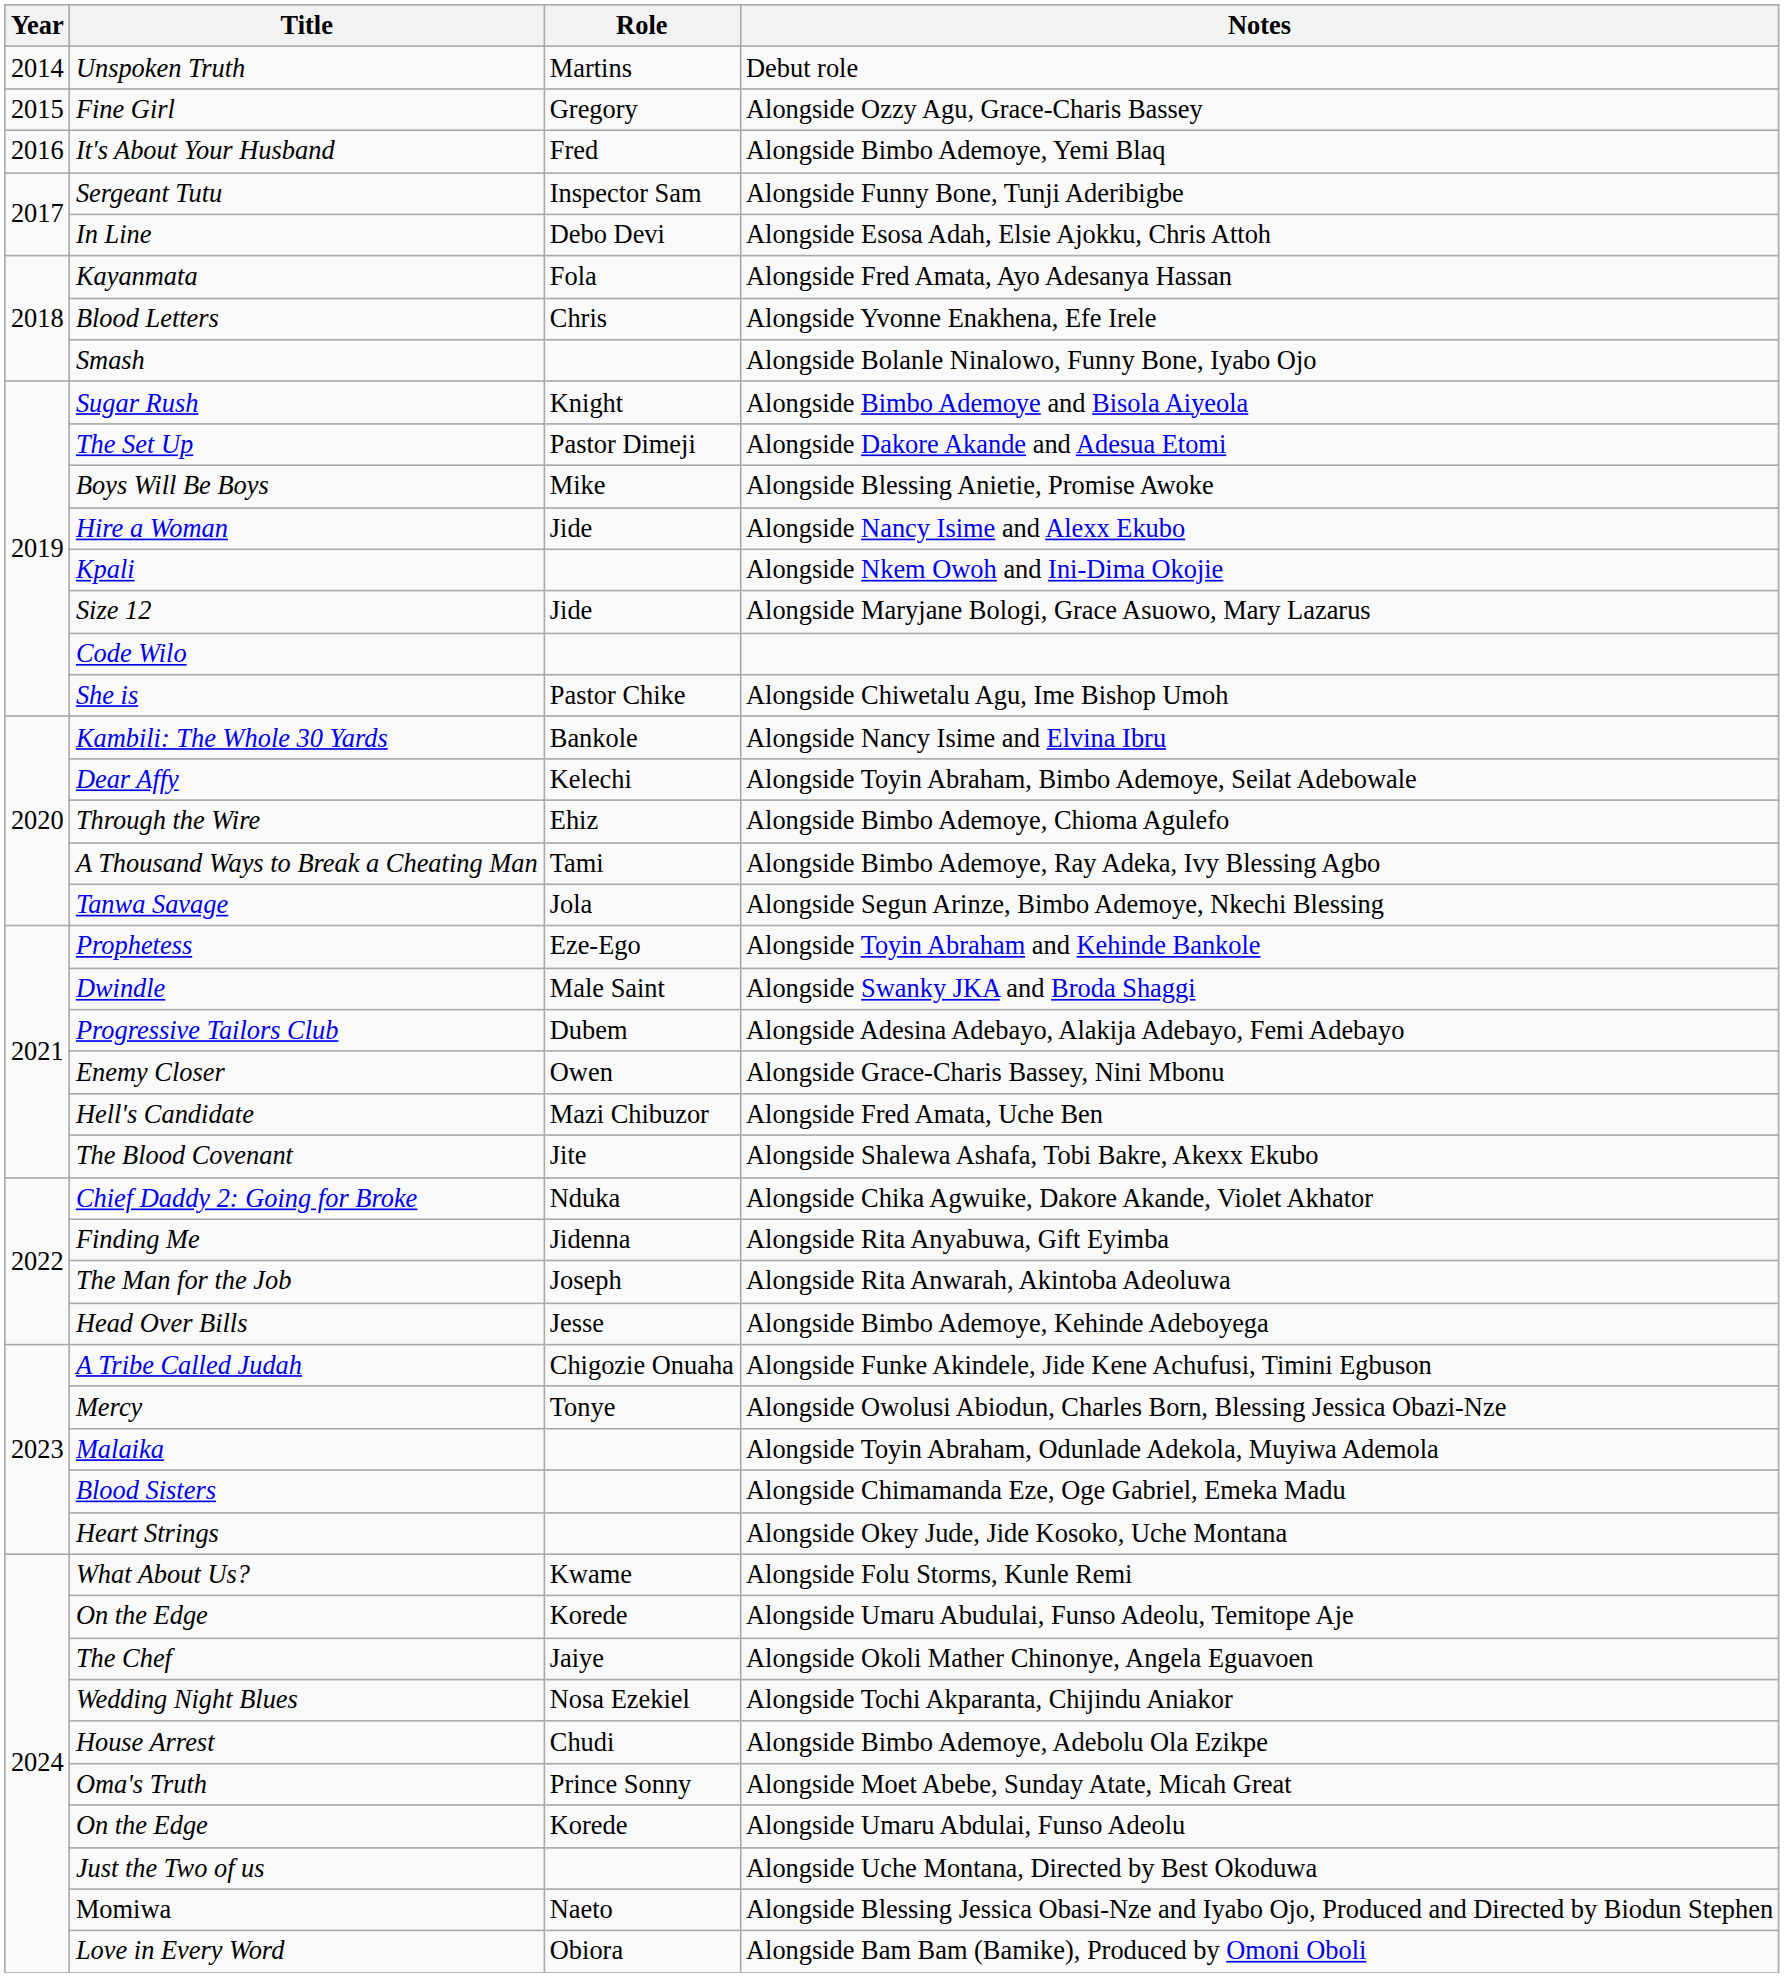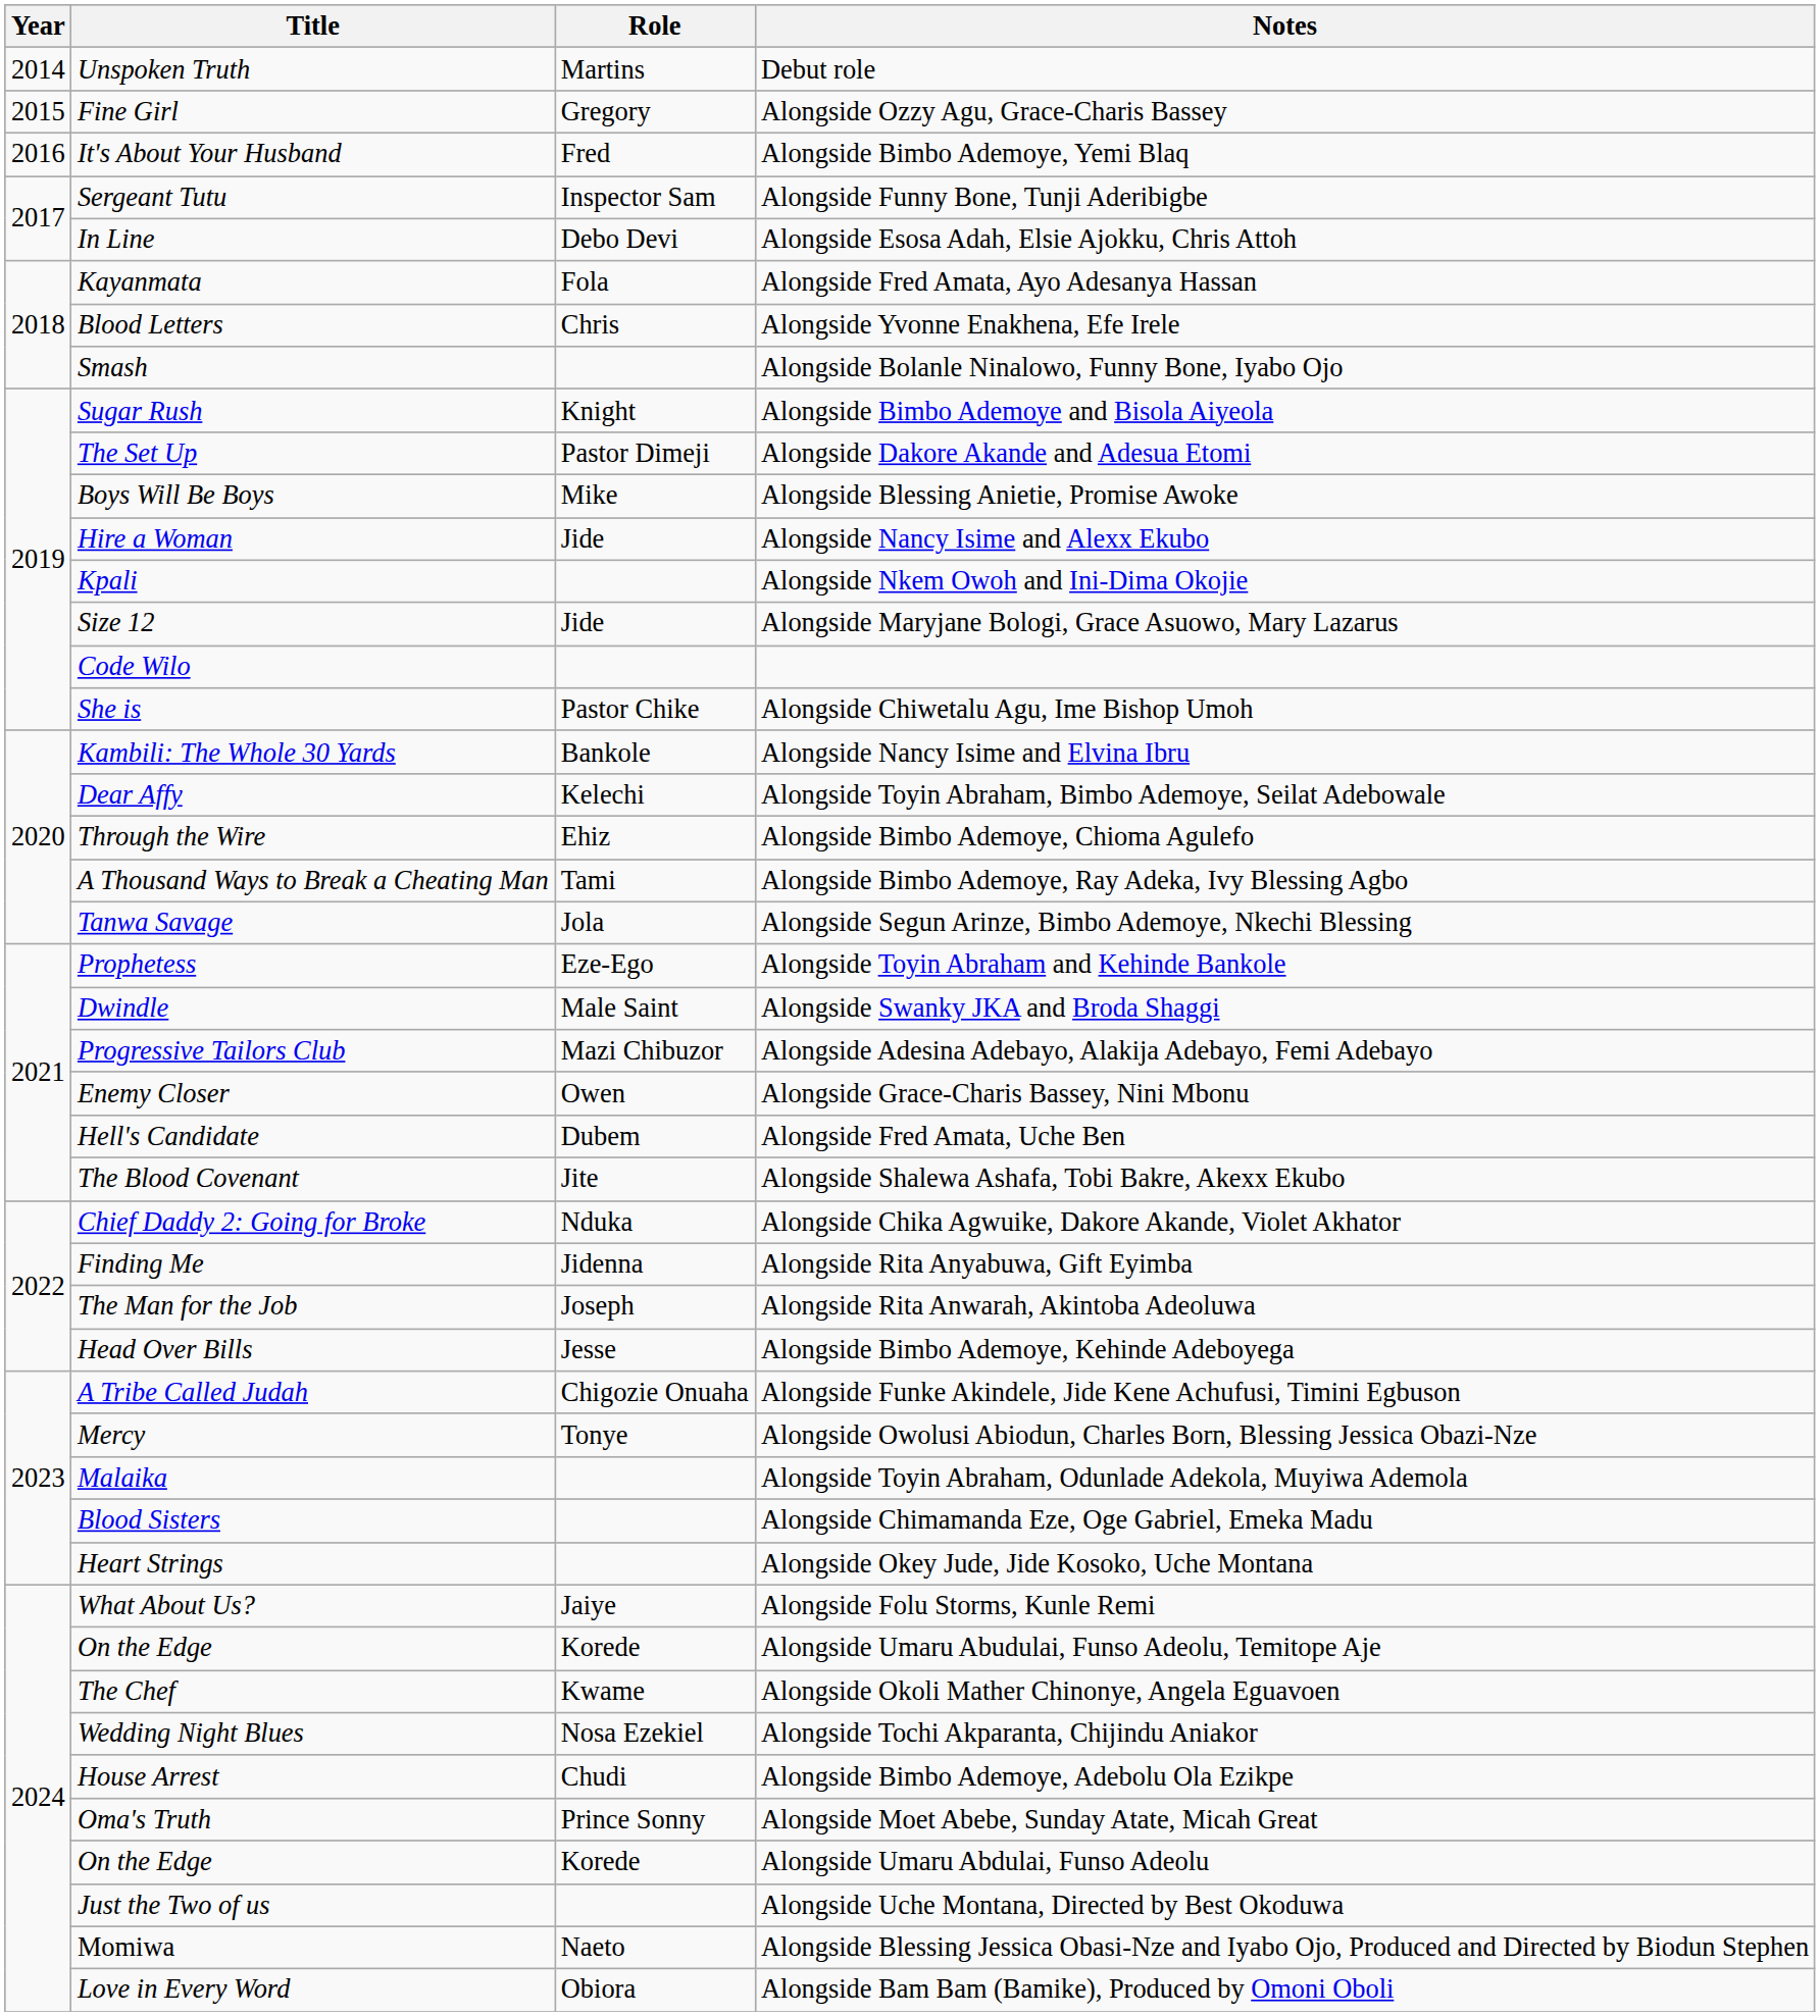 <table class="wikitable">
 <tr>
 <th>Year</th>
 <th>Title</th>
 <th>Role</th>
 <th>Notes</th>
 </tr>
 <tr>
 <td>2014</td>
 <td><em>Unspoken Truth</em></td>
 <td>Martins</td>
 <td>Debut role</td>
 </tr>
 <tr>
 <td>2015</td>
 <td><em>Fine Girl</em></td>
 <td>Gregory</td>
 <td>Alongside Ozzy Agu, Grace-Charis Bassey</td>
 </tr>
 <tr>
 <td>2016</td>
 <td><em>It's About Your Husband</em></td>
 <td>Fred</td>
 <td>Alongside Bimbo Ademoye, Yemi Blaq</td>
 </tr>
 <tr>
 <td rowspan="2">2017</td>
 <td><em>Sergeant Tutu</em></td>
 <td>Inspector Sam</td>
 <td>Alongside Funny Bone, Tunji Aderibigbe</td>
 </tr>
 <tr>
 <td><em>In Line</em></td>
 <td>Debo Devi</td>
 <td>Alongside Esosa Adah, Elsie Ajokku, Chris Attoh</td>
 </tr>
 <tr>
 <td rowspan="3">2018</td>
 <td><em>Kayanmata</em></td>
 <td>Fola</td>
 <td>Alongside Fred Amata, Ayo Adesanya Hassan</td>
 </tr>
 <tr>
 <td><em>Blood Letters</em></td>
 <td>Chris</td>
 <td>Alongside Yvonne Enakhena, Efe Irele</td>
 </tr>
 <tr>
 <td><em>Smash</em></td>
 <td></td>
 <td>Alongside Bolanle Ninalowo, Funny Bone, Iyabo Ojo</td>
 </tr>
 <tr>
 <td rowspan="8">2019</td>
 <td><a href='#'><em>Sugar Rush</em></a></td>
 <td>Knight</td>
 <td>Alongside <a href='#'>Bimbo Ademoye</a> and <a href='#'>Bisola Aiyeola</a></td>
 </tr>
 <tr>
 <td><a href='#'><em>The Set Up</em></a></td>
 <td>Pastor Dimeji</td>
 <td>Alongside <a href='#'>Dakore Akande</a> and <a href='#'>Adesua Etomi</a></td>
 </tr>
 <tr>
 <td><em>Boys Will Be Boys</em></td>
 <td>Mike</td>
 <td>Alongside Blessing Anietie, Promise Awoke</td>
 </tr>
 <tr>
 <td><a href='#'><em>Hire a Woman</em></a></td>
 <td>Jide</td>
 <td>Alongside <a href='#'>Nancy Isime</a> and <a href='#'>Alexx Ekubo</a></td>
 </tr>
 <tr>
 <td><em><a href='#'>Kpali</a></em></td>
 <td></td>
 <td>Alongside <a href='#'>Nkem Owoh</a> and <a href='#'>Ini-Dima Okojie</a></td>
 </tr>
 <tr>
 <td><em>Size 12</em></td>
 <td>Jide</td>
 <td>Alongside Maryjane Bologi, Grace Asuowo, Mary Lazarus</td>
 </tr>
 <tr>
 <td><em><a href='#'>Code Wilo</a></em></td>
 <td></td>
 <td></td>
 </tr>
 <tr>
 <td><em><a href='#'>She is</a></em></td>
 <td>Pastor Chike</td>
 <td>Alongside Chiwetalu Agu, Ime Bishop Umoh</td>
 </tr>
 <tr>
 <td rowspan="5">2020</td>
 <td><em><a href='#'>Kambili: The Whole 30 Yards</a></em></td>
 <td>Bankole</td>
 <td>Alongside Nancy Isime and <a href='#'>Elvina Ibru</a></td>
 </tr>
 <tr>
 <td><em><a href='#'>Dear Affy</a></em></td>
 <td>Kelechi</td>
 <td>Alongside Toyin Abraham, Bimbo Ademoye, Seilat Adebowale</td>
 </tr>
 <tr>
 <td><em>Through the Wire</em></td>
 <td>Ehiz</td>
 <td>Alongside Bimbo Ademoye, Chioma Agulefo</td>
 </tr>
 <tr>
 <td><em>A Thousand Ways to Break a Cheating Man</em></td>
 <td>Tami</td>
 <td>Alongside Bimbo Ademoye, Ray Adeka, Ivy Blessing Agbo</td>
 </tr>
 <tr>
 <td><em><a href='#'>Tanwa Savage</a></em></td>
 <td>Jola</td>
 <td>Alongside Segun Arinze, Bimbo Ademoye, Nkechi Blessing</td>
 </tr>
 <tr>
 <td rowspan="6">2021</td>
 <td><a href='#'><em>Prophetess</em></a></td>
 <td>Eze-Ego</td>
 <td>Alongside <a href='#'>Toyin Abraham</a> and <a href='#'>Kehinde Bankole</a></td>
 </tr>
 <tr>
 <td><em><a href='#'>Dwindle</a></em></td>
 <td>Male Saint</td>
 <td>Alongside <a href='#'>Swanky JKA</a> and <a href='#'>Broda Shaggi</a></td>
 </tr>
 <tr>
 <td><em><a href='#'>Progressive Tailors Club</a></em></td>
-<td>Dubem</td>
+<td>Mazi Chibuzor</td>
 <td>Alongside Adesina Adebayo, Alakija Adebayo, Femi Adebayo</td>
 </tr>
 <tr>
 <td><em>Enemy Closer</em></td>
 <td>Owen</td>
 <td>Alongside Grace-Charis Bassey, Nini Mbonu</td>
 </tr>
 <tr>
 <td><em>Hell's Candidate</em></td>
-<td>Mazi Chibuzor</td>
+<td>Dubem</td>
 <td>Alongside Fred Amata, Uche Ben</td>
 </tr>
 <tr>
 <td><em>The Blood Covenant</em></td>
 <td>Jite</td>
 <td>Alongside Shalewa Ashafa, Tobi Bakre, Akexx Ekubo</td>
 </tr>
 <tr>
 <td rowspan="4">2022</td>
 <td><em><a href='#'>Chief Daddy 2: Going for Broke</a></em></td>
 <td>Nduka</td>
 <td>Alongside Chika Agwuike, Dakore Akande, Violet Akhator</td>
 </tr>
 <tr>
 <td><em>Finding Me</em></td>
 <td>Jidenna</td>
 <td>Alongside Rita Anyabuwa, Gift Eyimba</td>
 </tr>
 <tr>
 <td><em>The Man for the Job</em></td>
 <td>Joseph</td>
 <td>Alongside Rita Anwarah, Akintoba Adeoluwa</td>
 </tr>
 <tr>
 <td><em>Head Over Bills</em></td>
 <td>Jesse</td>
 <td>Alongside Bimbo Ademoye, Kehinde Adeboyega</td>
 </tr>
 <tr>
 <td rowspan="5">2023</td>
 <td><em><a href='#'>A Tribe Called Judah</a></em></td>
 <td>Chigozie Onuaha</td>
 <td>Alongside Funke Akindele, Jide Kene Achufusi, Timini Egbuson</td>
 </tr>
 <tr>
 <td><em>Mercy</em></td>
 <td>Tonye</td>
 <td>Alongside Owolusi Abiodun, Charles Born, Blessing Jessica Obazi-Nze</td>
 </tr>
 <tr>
 <td><em><a href='#'>Malaika</a></em></td>
 <td></td>
 <td>Alongside Toyin Abraham, Odunlade Adekola, Muyiwa Ademola</td>
 </tr>
 <tr>
 <td><em><a href='#'>Blood Sisters</a></em></td>
 <td></td>
 <td>Alongside Chimamanda Eze, Oge Gabriel, Emeka Madu</td>
 </tr>
 <tr>
 <td><em>Heart Strings</em></td>
 <td></td>
 <td>Alongside Okey Jude, Jide Kosoko, Uche Montana</td>
 </tr>
 <tr>
 <td rowspan="10">2024</td>
 <td><em>What About Us?</em></td>
-<td>Kwame</td>
+<td>Jaiye</td>
 <td>Alongside Folu Storms, Kunle Remi</td>
 </tr>
 <tr>
 <td><em>On the Edge</em></td>
 <td>Korede</td>
 <td>Alongside Umaru Abudulai, Funso Adeolu, Temitope Aje</td>
 </tr>
 <tr>
 <td><em>The Chef</em></td>
-<td>Jaiye</td>
+<td>Kwame</td>
 <td>Alongside Okoli Mather Chinonye, Angela Eguavoen</td>
 </tr>
 <tr>
 <td><em>Wedding Night Blues</em></td>
 <td>Nosa Ezekiel</td>
 <td>Alongside Tochi Akparanta, Chijindu Aniakor</td>
 </tr>
 <tr>
 <td><em>House Arrest</em></td>
 <td>Chudi</td>
 <td>Alongside Bimbo Ademoye, Adebolu Ola Ezikpe</td>
 </tr>
 <tr>
 <td><em>Oma's Truth</em></td>
 <td>Prince Sonny</td>
 <td>Alongside Moet Abebe, Sunday Atate, Micah Great</td>
 </tr>
 <tr>
 <td><em>On the Edge</em></td>
 <td>Korede</td>
 <td>Alongside Umaru Abdulai, Funso Adeolu</td>
 </tr>
 <tr>
 <td><em>Just the Two of us</em></td>
 <td></td>
 <td>Alongside Uche Montana, Directed by Best Okoduwa</td>
 </tr>
 <tr>
 <td>Momiwa</td>
 <td>Naeto</td>
 <td>Alongside Blessing Jessica Obasi-Nze and Iyabo Ojo, Produced and Directed by Biodun Stephen</td>
 </tr>
 <tr>
 <td><em>Love in Every Word</em></td>
 <td>Obiora</td>
 <td>Alongside Bam Bam (Bamike), Produced by <a href='#'>Omoni Oboli</a></td>
 </tr>
 <tr>
 </tr>
 </table>
